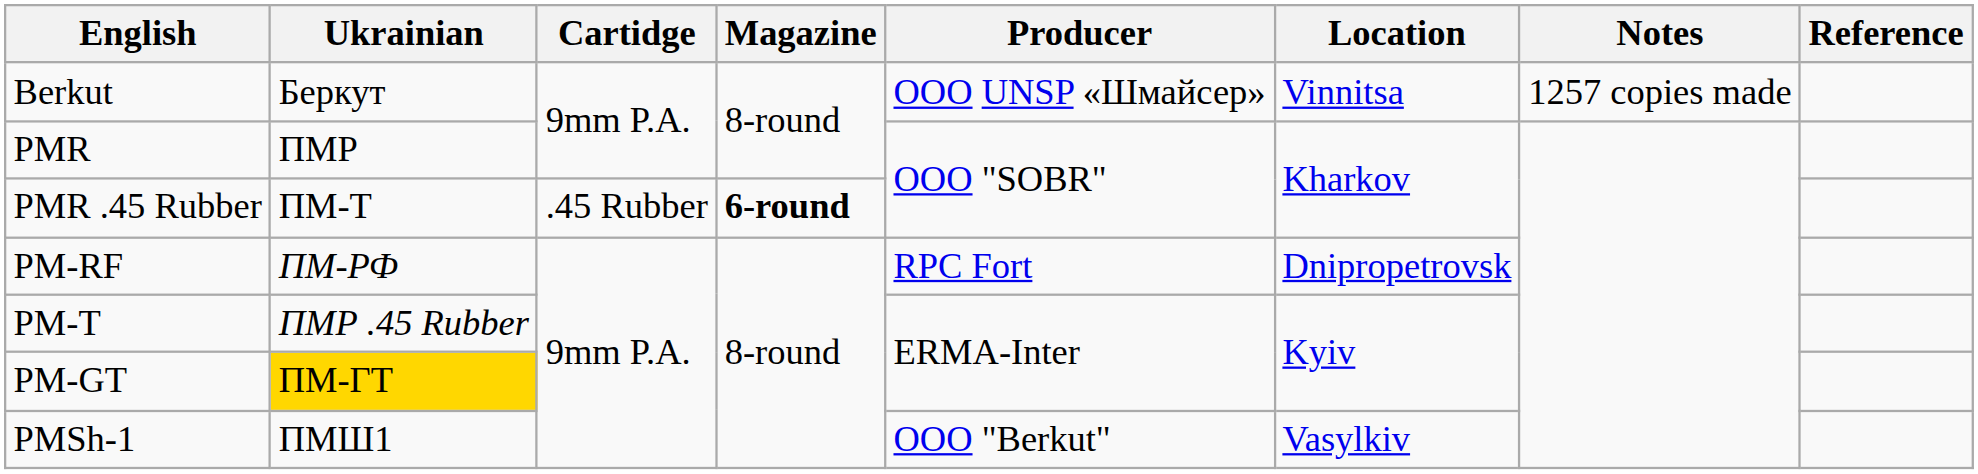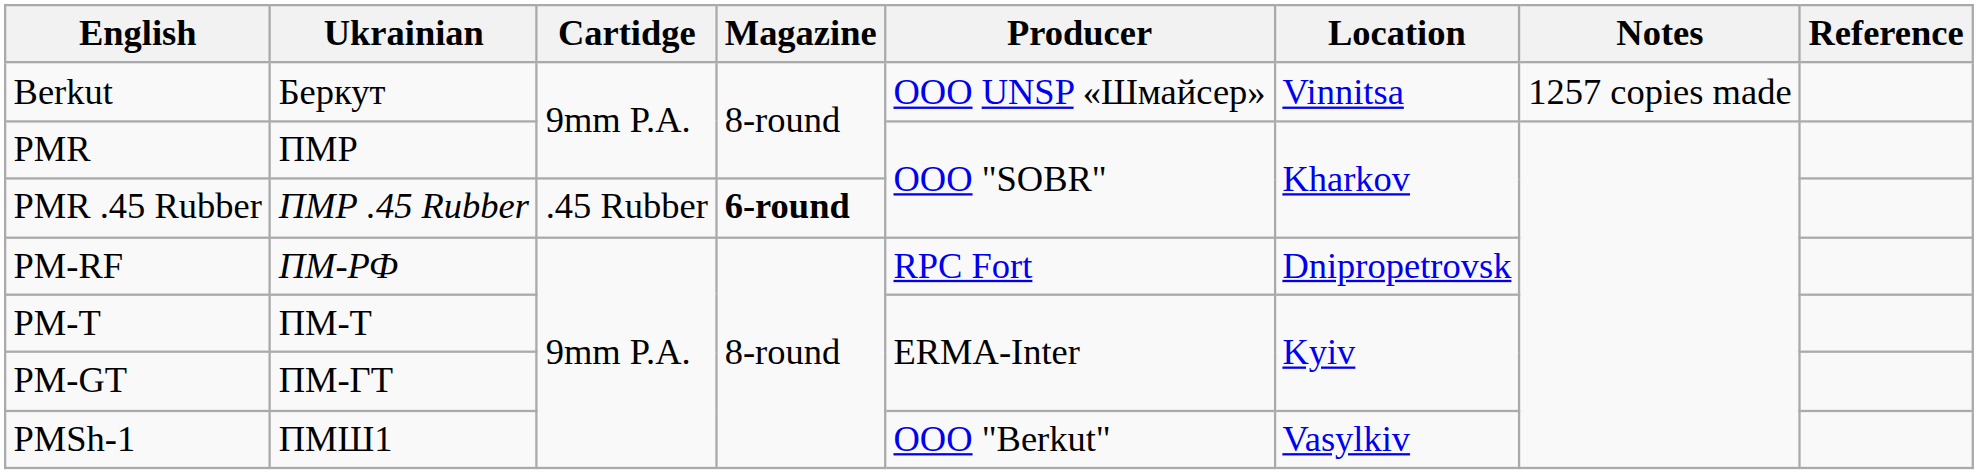 <table class="wikitable">
 <tr>
 <th>English</th>
 <th>Ukrainian</th>
 <th>Cartidge</th>
 <th>Magazine</th>
 <th>Producer</th>
 <th>Location</th>
 <th>Notes</th>
 <th>Reference</th>
 </tr>
 <tr>
 <td>Berkut</td>
 <td>Беркут</td>
 <td rowspan="2">9mm P.A.</td>
 <td rowspan="2">8-round</td>
 <td><a href='#'>OOO</a> <a href='#'>UNSP</a> «Шмайсер»</td>
 <td><a href='#'>Vinnitsa</a></td>
 <td>1257 copies made</td>
 <td></td>
 </tr>
 <tr>
 <td>PMR</td>
 <td>ПМР</td>
 <td rowspan="2"><a href='#'>OOO</a> "SOBR"</td>
 <td rowspan="2"><a href='#'>Kharkov</a></td>
 <td rowspan="6"></td>
 <td></td>
 </tr>
 <tr>
 <td>PMR .45 Rubber</td>
-<td>ПМ-Т</td>
+<td><em>ПМР .45 Rubber</em></td>
 <td>.45 Rubber</td>
 <td><strong>6-round</strong></td>
 <td></td>
 </tr>
 <tr>
 <td>PM-RF</td>
 <td><em>ПМ-РФ</em></td>
 <td rowspan="4">9mm P.A.</td>
 <td rowspan="4">8-round</td>
 <td><a href='#'>RPC Fort</a></td>
 <td><a href='#'>Dnipropetrovsk</a></td>
 <td></td>
 </tr>
 <tr>
 <td>PM-T</td>
-<td><em>ПМР .45 Rubber</em></td>
+<td>ПМ-Т</td>
 <td rowspan="2">ERMA-Inter</td>
 <td rowspan="2"><a href='#'>Kyiv</a></td>
 <td></td>
 </tr>
 <tr>
 <td>PM-GT</td>
-<td style="background: gold;">ПМ-ГТ</td>
+<td>ПМ-ГТ</td>
 <td></td>
 </tr>
 <tr>
 <td>PMSh-1</td>
 <td>ПМШ1</td>
 <td><a href='#'>OOO</a> "Berkut"</td>
 <td><a href='#'>Vasylkiv</a></td>
 <td></td>
 </tr>
 </table>
